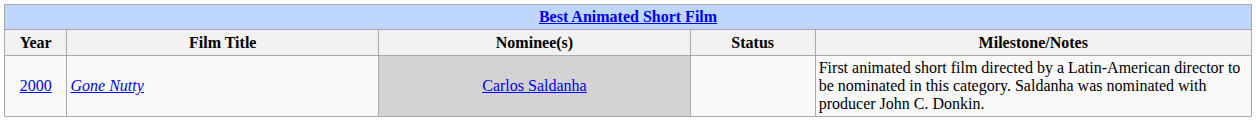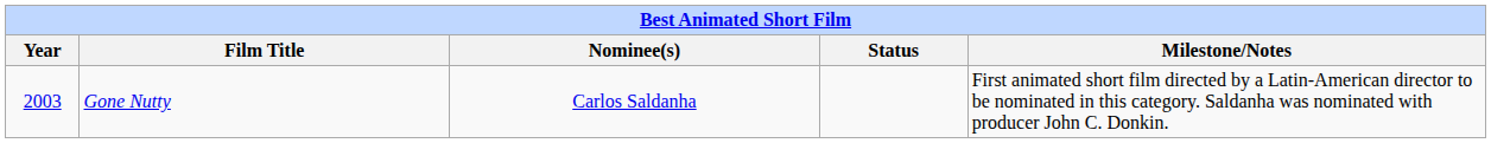 <table class="wikitable" style="text-align: center">
 <tr bgcolor=#bfd7ff>
 <td colspan=6><strong><a href='#'>Best Animated Short Film</a></strong></td>
 </tr>
 <tr bgcolor=#ebf5ff>
 <th width=5%>Year</th>
 <th width=25%>Film Title</th>
 <th width=25%>Nominee(s)</th>
 <th width=10%>Status</th>
 <th width=35%>Milestone/Notes</th>
 </tr>
 <tr>
-<td><a href='#'>2000</a></td>
+<td><a href='#'>2003</a></td>
 <td style="text-align: left"><em><a href='#'>Gone Nutty</a></em></td>
-<td style="background: lightgrey;"><a href='#'>Carlos Saldanha</a></td>
+<td><a href='#'>Carlos Saldanha</a></td>
 <td></td>
 <td style="text-align: left">First animated short film directed by a Latin-American director to be nominated in this category. Saldanha was nominated with producer John C. Donkin.</td>
 </tr>
 <tr>
 </tr>
 </table>
